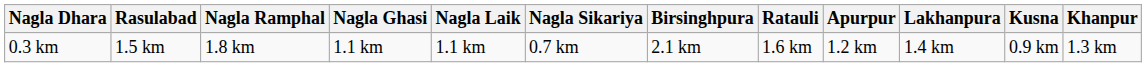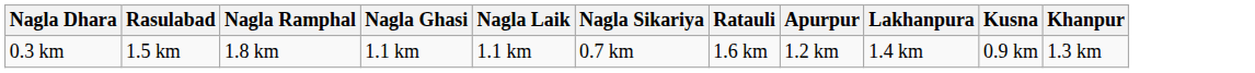 <table class="wikitable">
 <tr>
 <th>Nagla Dhara</th>
 <th>Rasulabad</th>
 <th>Nagla Ramphal</th>
 <th>Nagla Ghasi</th>
 <th>Nagla Laik</th>
 <th>Nagla Sikariya</th>
-<th>Birsinghpura</th>
 <th>Ratauli</th>
 <th>Apurpur</th>
 <th>Lakhanpura</th>
 <th>Kusna</th>
 <th>Khanpur</th>
 </tr>
 <tr>
 <td>0.3 km</td>
 <td>1.5 km</td>
 <td>1.8 km</td>
 <td>1.1 km</td>
 <td>1.1 km</td>
 <td>0.7 km</td>
-<td>2.1 km</td>
 <td>1.6 km</td>
 <td>1.2 km</td>
 <td>1.4 km</td>
 <td>0.9 km</td>
 <td>1.3 km</td>
 </tr>
 </table>
